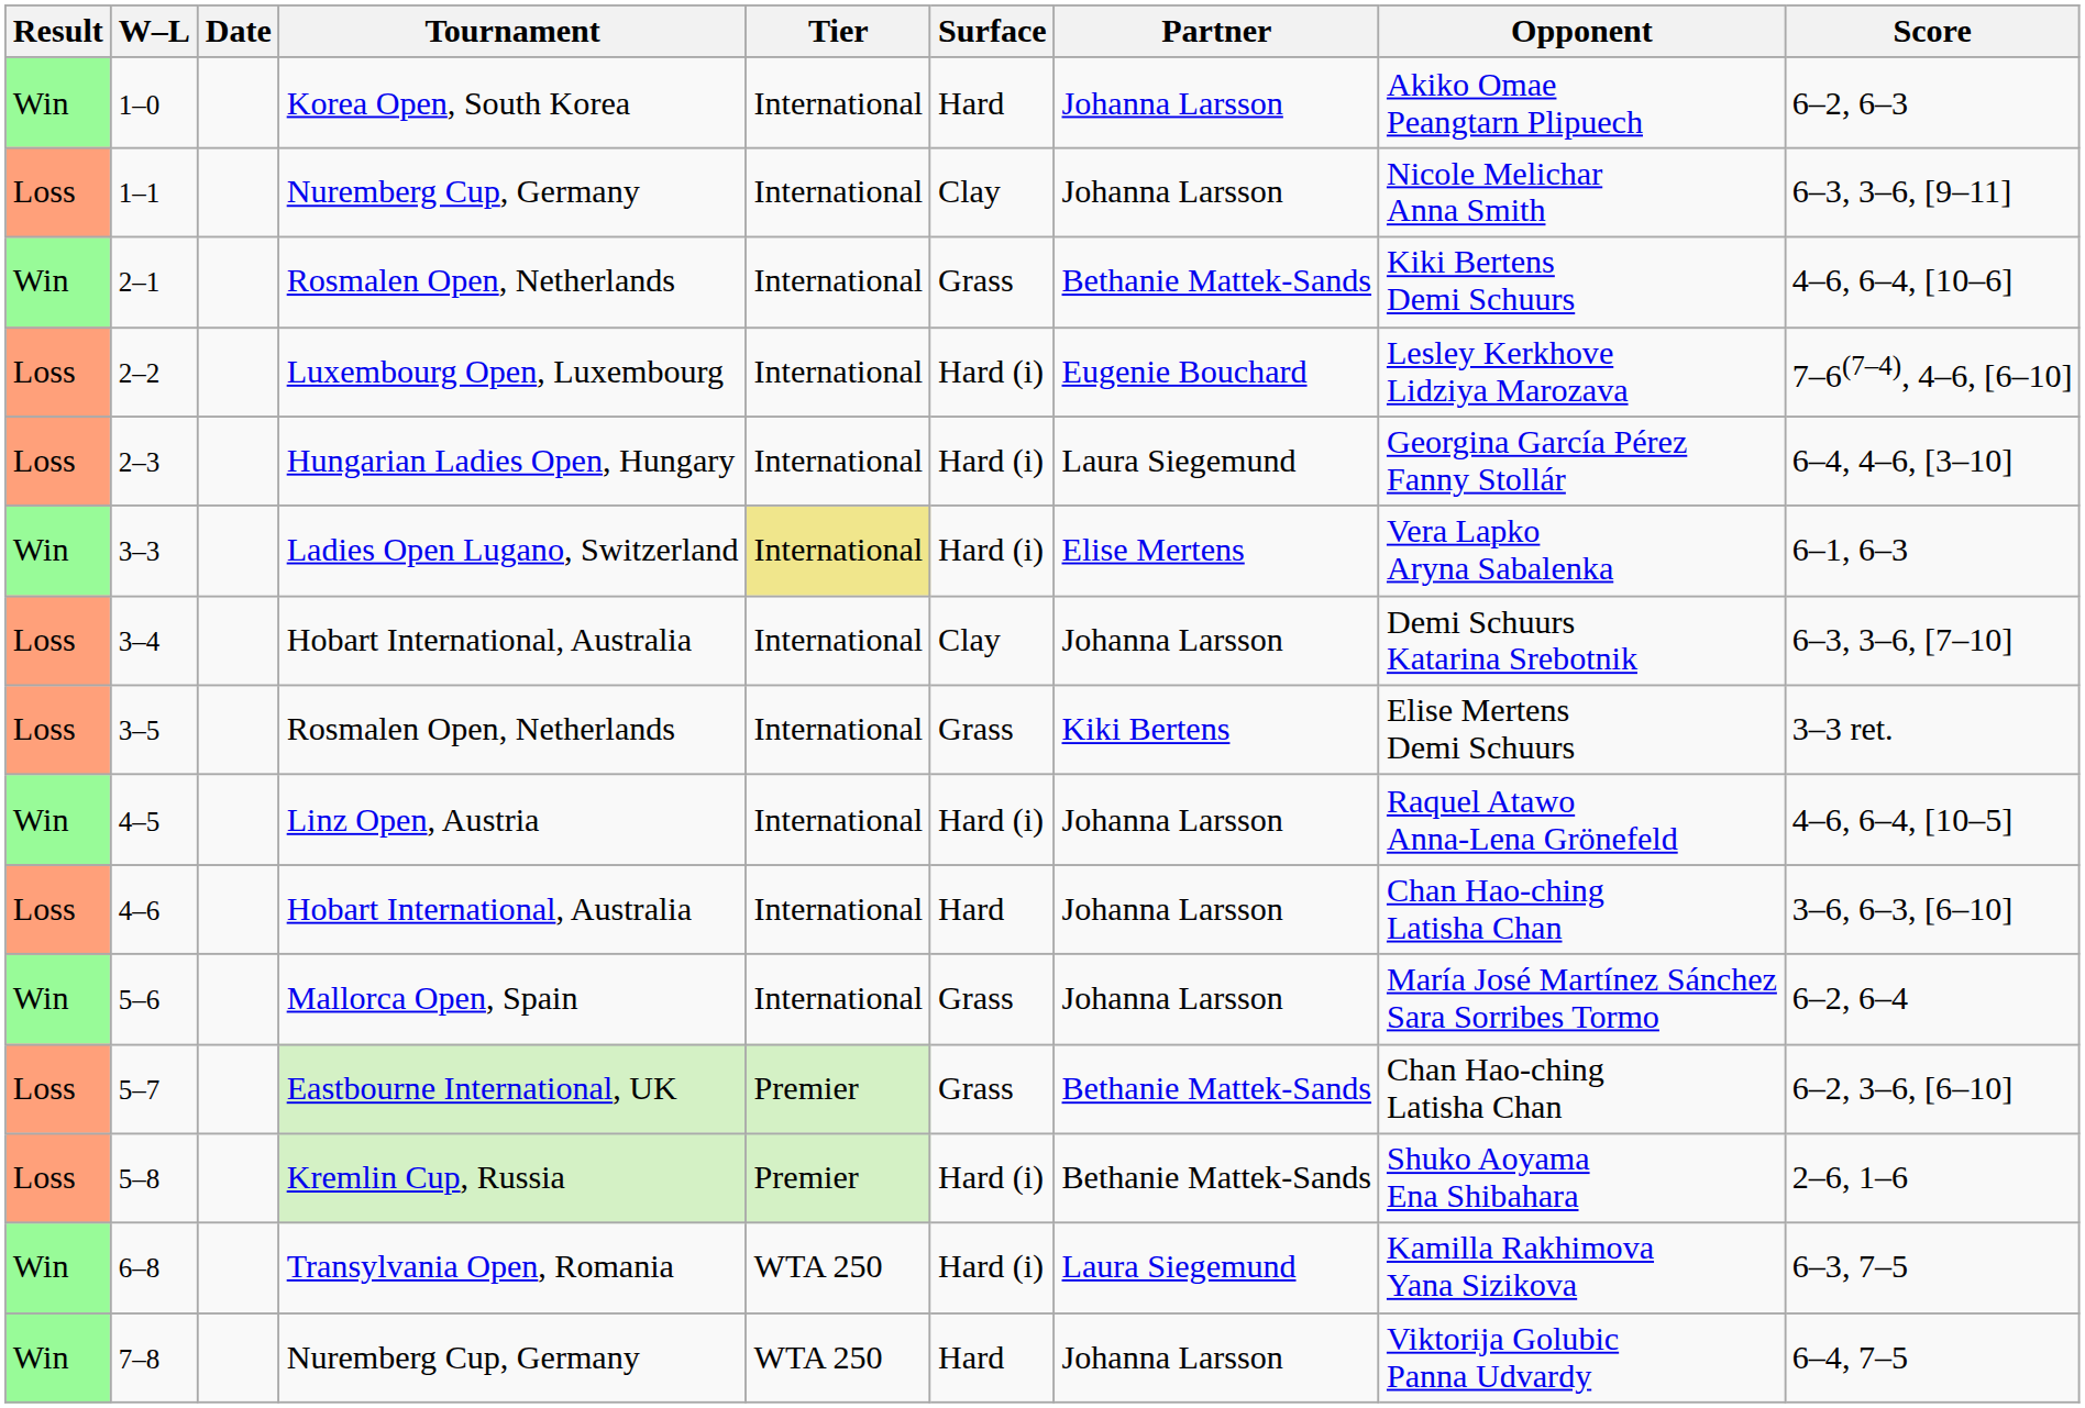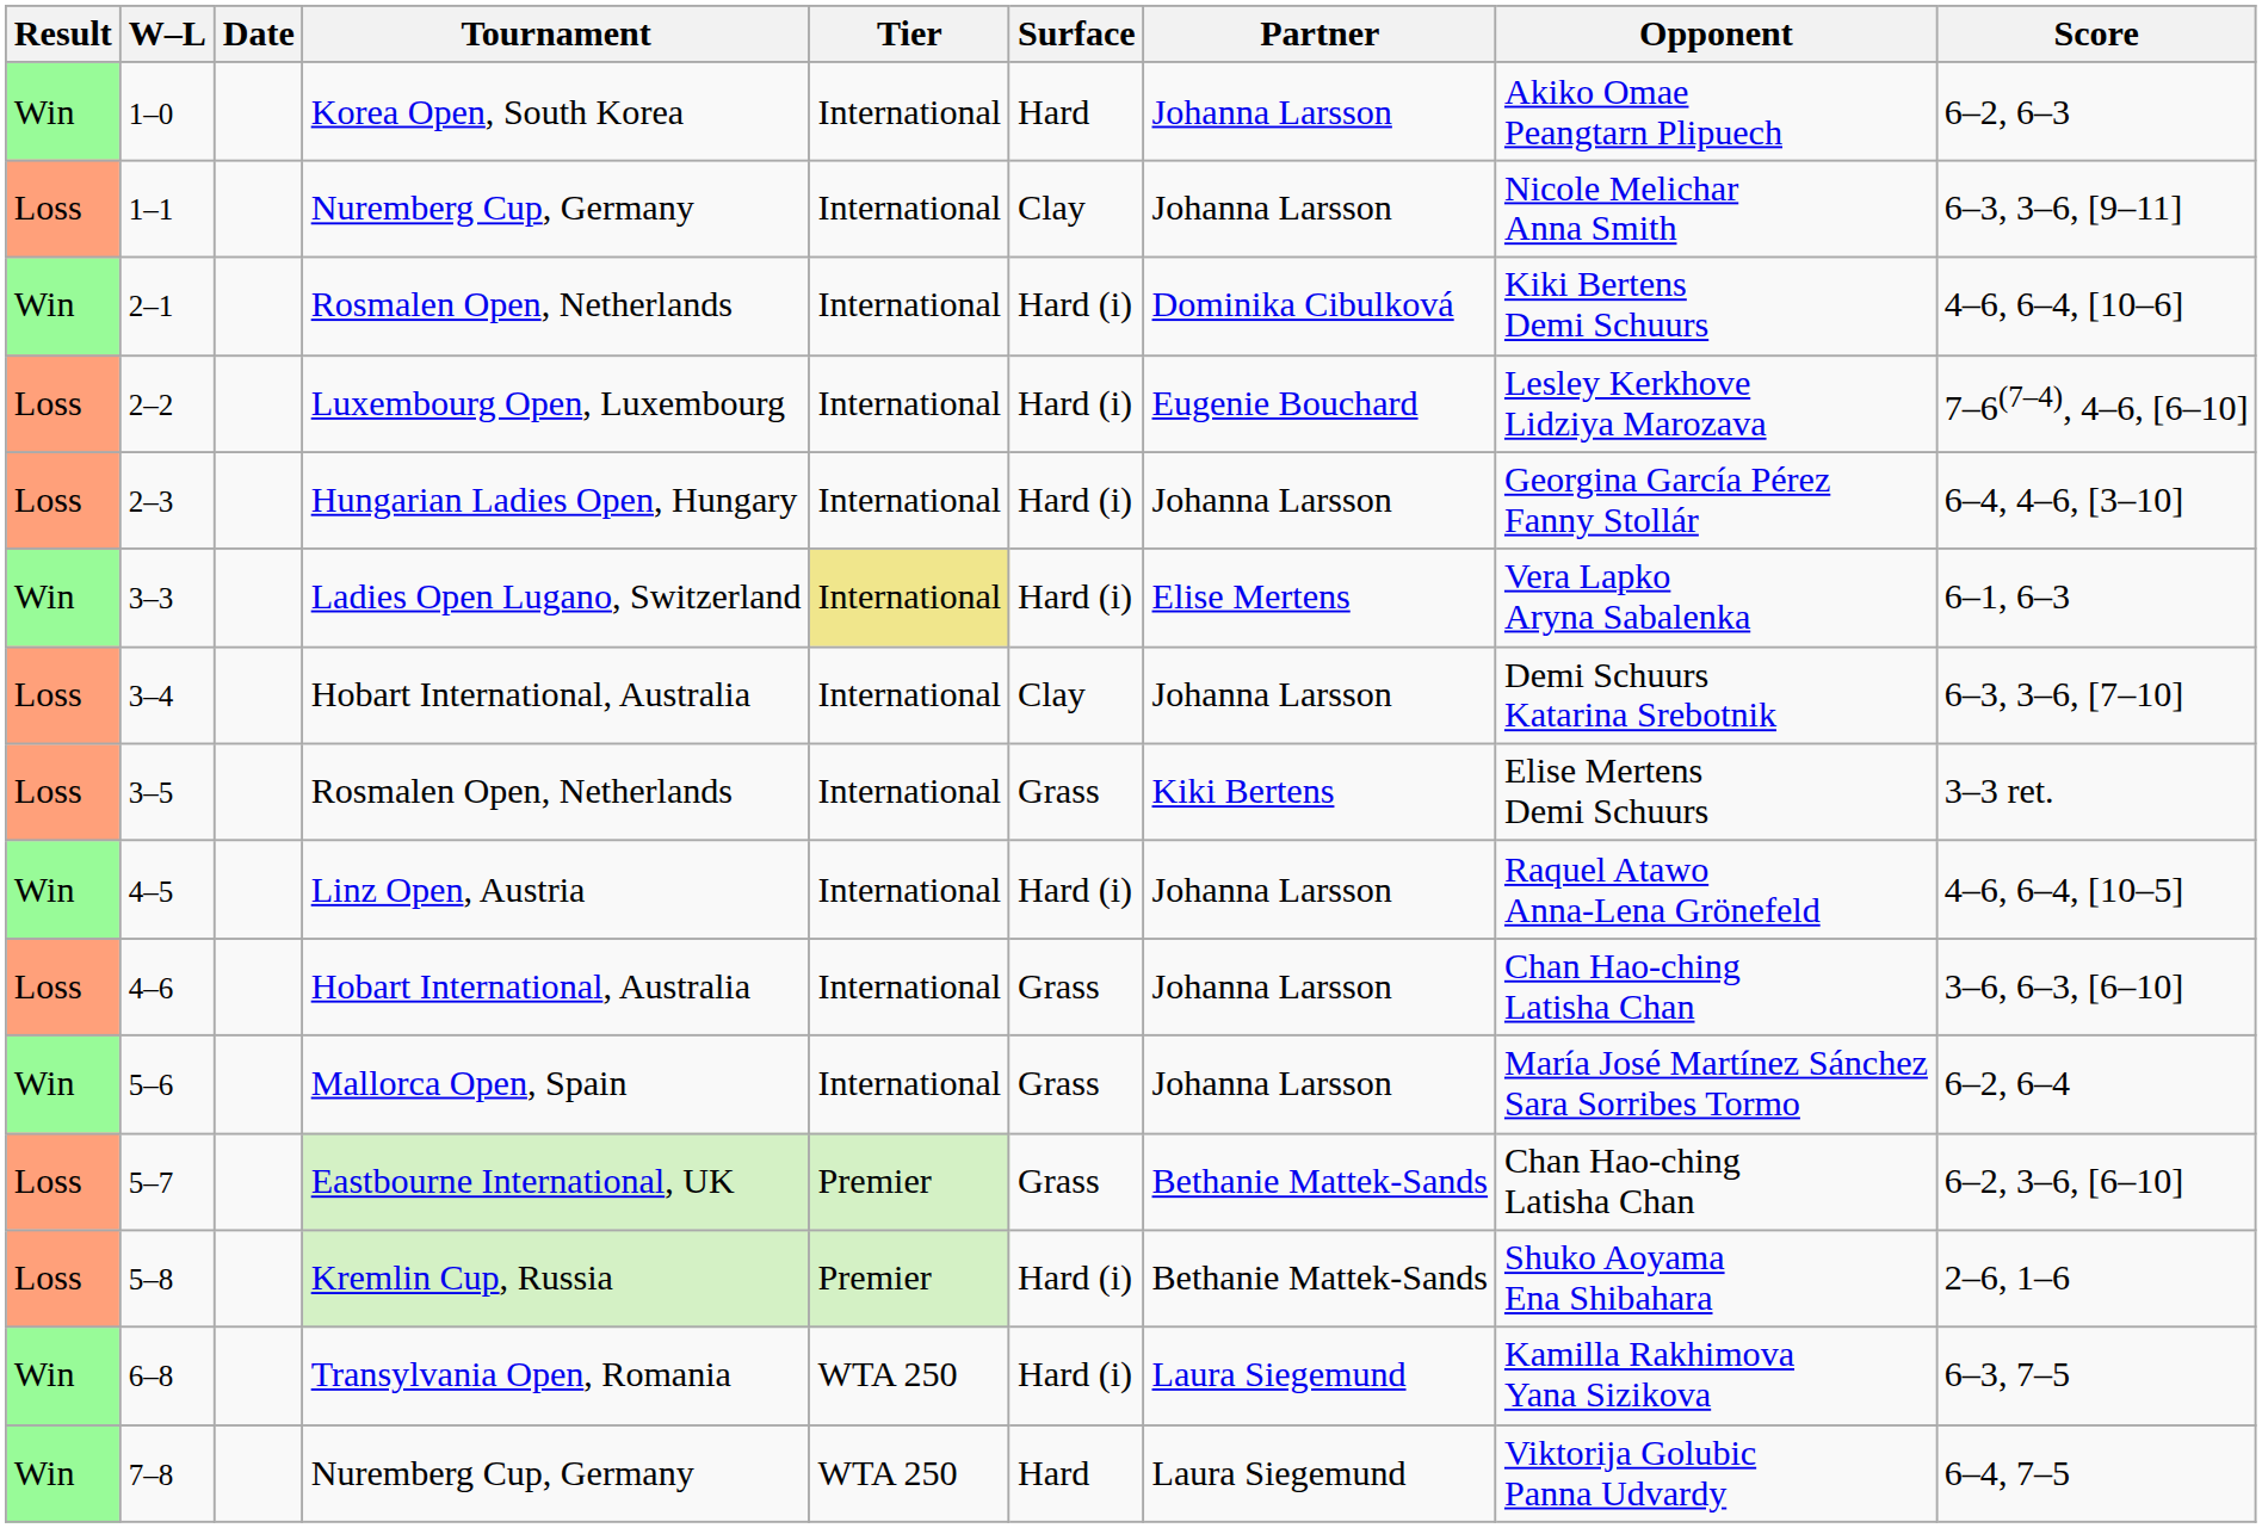 <table class="sortable wikitable nowrap">
 <tr>
 <th>Result</th>
 <th class="unsortable">W–L</th>
 <th>Date</th>
 <th>Tournament</th>
 <th>Tier</th>
 <th>Surface</th>
 <th>Partner</th>
 <th>Opponent</th>
 <th class="unsortable">Score</th>
 </tr>
 <tr>
 <td bgcolor="98FB98">Win</td>
 <td><small>1–0</small></td>
 <td><a href='#'></a></td>
 <td><a href='#'>Korea Open</a>, South Korea</td>
 <td>International</td>
 <td>Hard</td>
 <td> <a href='#'>Johanna Larsson</a></td>
 <td> <a href='#'>Akiko Omae</a> <br>  <a href='#'>Peangtarn Plipuech</a></td>
 <td>6–2, 6–3</td>
 </tr>
 <tr>
 <td bgcolor="FFA07A">Loss</td>
 <td><small>1–1</small></td>
 <td><a href='#'></a></td>
 <td><a href='#'>Nuremberg Cup</a>, Germany</td>
 <td>International</td>
 <td>Clay</td>
 <td> Johanna Larsson</td>
 <td> <a href='#'>Nicole Melichar</a> <br>  <a href='#'>Anna Smith</a></td>
 <td>6–3, 3–6, [9–11]</td>
 </tr>
 <tr>
 <td bgcolor="98FB98">Win</td>
 <td><small>2–1</small></td>
 <td><a href='#'></a></td>
 <td><a href='#'>Rosmalen Open</a>, Netherlands</td>
 <td>International</td>
-<td>Grass</td>
-<td> <a href='#'>Bethanie Mattek-Sands</a></td>
+<td>Hard (i)</td>
+<td> <a href='#'>Dominika Cibulková</a></td>
 <td> <a href='#'>Kiki Bertens</a> <br>  <a href='#'>Demi Schuurs</a></td>
 <td>4–6, 6–4, [10–6]</td>
 </tr>
 <tr>
 <td bgcolor="FFA07A">Loss</td>
 <td><small>2–2</small></td>
 <td><a href='#'></a></td>
 <td><a href='#'>Luxembourg Open</a>, Luxembourg</td>
 <td>International</td>
 <td>Hard (i)</td>
 <td> <a href='#'>Eugenie Bouchard</a></td>
 <td> <a href='#'>Lesley Kerkhove</a> <br>  <a href='#'>Lidziya Marozava</a></td>
 <td>7–6<sup>(7–4)</sup>, 4–6, [6–10]</td>
 </tr>
 <tr>
 <td bgcolor="FFA07A">Loss</td>
 <td><small>2–3</small></td>
 <td><a href='#'></a></td>
 <td><a href='#'>Hungarian Ladies Open</a>, Hungary</td>
 <td>International</td>
 <td>Hard (i)</td>
-<td> Laura Siegemund</td>
+<td> Johanna Larsson</td>
 <td> <a href='#'>Georgina García Pérez</a> <br>  <a href='#'>Fanny Stollár</a></td>
 <td>6–4, 4–6, [3–10]</td>
 </tr>
 <tr>
 <td bgcolor="98FB98">Win</td>
 <td><small>3–3</small></td>
 <td><a href='#'></a></td>
 <td><a href='#'>Ladies Open Lugano</a>, Switzerland</td>
 <td style="background: khaki;">International</td>
 <td>Hard (i)</td>
 <td> <a href='#'>Elise Mertens</a></td>
 <td> <a href='#'>Vera Lapko</a> <br>  <a href='#'>Aryna Sabalenka</a></td>
 <td>6–1, 6–3</td>
 </tr>
 <tr>
 <td bgcolor="FFA07A">Loss</td>
 <td><small>3–4</small></td>
 <td><a href='#'></a></td>
 <td>Hobart International, Australia</td>
 <td>International</td>
 <td>Clay</td>
 <td> Johanna Larsson</td>
 <td> Demi Schuurs <br>  <a href='#'>Katarina Srebotnik</a></td>
 <td>6–3, 3–6, [7–10]</td>
 </tr>
 <tr>
 <td bgcolor="FFA07A">Loss</td>
 <td><small>3–5</small></td>
 <td><a href='#'></a></td>
 <td>Rosmalen Open, Netherlands</td>
 <td>International</td>
 <td>Grass</td>
 <td> <a href='#'>Kiki Bertens</a></td>
 <td> Elise Mertens <br>  Demi Schuurs</td>
 <td>3–3 ret.</td>
 </tr>
 <tr>
 <td bgcolor="98FB98">Win</td>
 <td><small>4–5</small></td>
 <td><a href='#'></a></td>
 <td><a href='#'>Linz Open</a>, Austria</td>
 <td>International</td>
 <td>Hard (i)</td>
 <td> Johanna Larsson</td>
 <td> <a href='#'>Raquel Atawo</a> <br>  <a href='#'>Anna-Lena Grönefeld</a></td>
 <td>4–6, 6–4, [10–5]</td>
 </tr>
 <tr>
 <td bgcolor="FFA07A">Loss</td>
 <td><small>4–6</small></td>
 <td><a href='#'></a></td>
 <td><a href='#'>Hobart International</a>, Australia</td>
 <td>International</td>
-<td>Hard</td>
+<td>Grass</td>
 <td> Johanna Larsson</td>
 <td> <a href='#'>Chan Hao-ching</a> <br>  <a href='#'>Latisha Chan</a></td>
 <td>3–6, 6–3, [6–10]</td>
 </tr>
 <tr>
 <td bgcolor="98FB98">Win</td>
 <td><small>5–6</small></td>
 <td><a href='#'></a></td>
 <td><a href='#'>Mallorca Open</a>, Spain</td>
 <td>International</td>
 <td>Grass</td>
 <td> Johanna Larsson</td>
 <td> <a href='#'>María José Martínez Sánchez</a> <br>  <a href='#'>Sara Sorribes Tormo</a></td>
 <td>6–2, 6–4</td>
 </tr>
 <tr>
 <td bgcolor="FFA07A">Loss</td>
 <td><small>5–7</small></td>
 <td><a href='#'></a></td>
 <td bgcolor="d4f1c5"><a href='#'>Eastbourne International</a>, UK</td>
 <td bgcolor="d4f1c5">Premier</td>
 <td>Grass</td>
 <td> <a href='#'>Bethanie Mattek-Sands</a></td>
 <td> Chan Hao-ching <br>  Latisha Chan</td>
 <td>6–2, 3–6, [6–10]</td>
 </tr>
 <tr>
 <td bgcolor="FFA07A">Loss</td>
 <td><small>5–8</small></td>
 <td><a href='#'></a></td>
 <td bgcolor="d4f1c5"><a href='#'>Kremlin Cup</a>, Russia</td>
 <td bgcolor="d4f1c5">Premier</td>
 <td>Hard (i)</td>
 <td> Bethanie Mattek-Sands</td>
 <td> <a href='#'>Shuko Aoyama</a> <br>  <a href='#'>Ena Shibahara</a></td>
 <td>2–6, 1–6</td>
 </tr>
 <tr>
 <td bgcolor=98FB98>Win</td>
 <td><small>6–8</small></td>
 <td><a href='#'></a></td>
 <td><a href='#'>Transylvania Open</a>, Romania</td>
 <td>WTA 250</td>
 <td>Hard (i)</td>
 <td> <a href='#'>Laura Siegemund</a></td>
 <td> <a href='#'>Kamilla Rakhimova</a> <br>  <a href='#'>Yana Sizikova</a></td>
 <td>6–3, 7–5</td>
 </tr>
 <tr>
 <td bgcolor=98FB98>Win</td>
 <td><small>7–8</small></td>
 <td><a href='#'></a></td>
 <td>Nuremberg Cup, Germany</td>
 <td>WTA 250</td>
 <td>Hard</td>
-<td> Johanna Larsson</td>
+<td> Laura Siegemund</td>
 <td> <a href='#'>Viktorija Golubic</a> <br>  <a href='#'>Panna Udvardy</a></td>
 <td>6–4, 7–5</td>
 </tr>
 </table>
